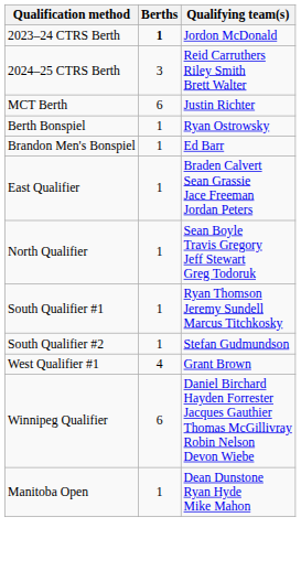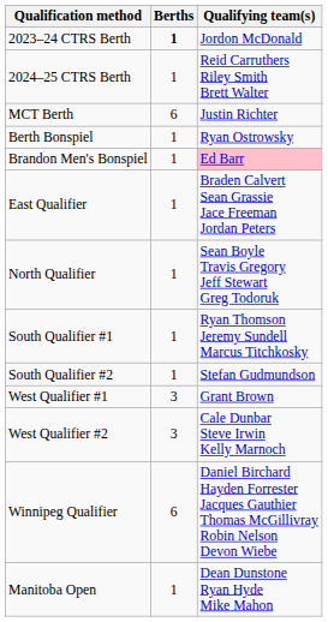 <table class="wikitable">
 <tr>
 <th scope="col">Qualification method</th>
 <th scope="col">Berths</th>
 <th scope="col">Qualifying team(s)</th>
 </tr>
 <tr>
 <td>2023–24 CTRS Berth</td>
 <td style="text-align: center;"><strong>1</strong></td>
 <td><a href='#'>Jordon McDonald</a></td>
 </tr>
 <tr>
 <td>2024–25 CTRS Berth</td>
-<td style="text-align: center;">3</td>
+<td style="text-align: center;">1</td>
 <td><a href='#'>Reid Carruthers</a> <br> <a href='#'>Riley Smith</a> <br> <a href='#'>Brett Walter</a></td>
 </tr>
 <tr>
 <td>MCT Berth</td>
 <td style="text-align: center;">6</td>
 <td><a href='#'>Justin Richter</a></td>
 </tr>
 <tr>
 <td>Berth Bonspiel</td>
 <td style="text-align: center;">1</td>
 <td><a href='#'>Ryan Ostrowsky</a></td>
 </tr>
 <tr>
 <td>Brandon Men's Bonspiel</td>
 <td style="text-align: center;">1</td>
-<td><a href='#'>Ed Barr</a></td>
+<td style="background: pink;"><a href='#'>Ed Barr</a></td>
 </tr>
 <tr>
 <td>East Qualifier</td>
 <td style="text-align: center;">1</td>
 <td><a href='#'>Braden Calvert</a> <br> <a href='#'>Sean Grassie</a> <br> <a href='#'>Jace Freeman</a> <br> <a href='#'>Jordan Peters</a></td>
 </tr>
 <tr>
 <td>North Qualifier</td>
 <td style="text-align: center;">1</td>
 <td><a href='#'>Sean Boyle</a> <br> <a href='#'>Travis Gregory</a> <br> <a href='#'>Jeff Stewart</a> <br> <a href='#'>Greg Todoruk</a></td>
 </tr>
 <tr>
 <td>South Qualifier #1</td>
 <td style="text-align: center;">1</td>
 <td><a href='#'>Ryan Thomson</a> <br> <a href='#'>Jeremy Sundell</a> <br> <a href='#'>Marcus Titchkosky</a></td>
 </tr>
 <tr>
 <td>South Qualifier #2</td>
 <td style="text-align: center;">1</td>
 <td><a href='#'>Stefan Gudmundson</a></td>
 </tr>
 <tr>
 <td>West Qualifier #1</td>
-<td style="text-align: center;">4</td>
+<td style="text-align: center;">3</td>
 <td><a href='#'>Grant Brown</a></td>
+</tr>
+<tr>
+<td>West Qualifier #2</td>
+<td style="text-align: center;">3</td>
+<td><a href='#'>Cale Dunbar</a> <br> <a href='#'>Steve Irwin</a> <br> <a href='#'>Kelly Marnoch</a></td>
 </tr>
 <tr>
 <td>Winnipeg Qualifier</td>
 <td style="text-align: center;">6</td>
 <td><a href='#'>Daniel Birchard</a> <br> <a href='#'>Hayden Forrester</a> <br> <a href='#'>Jacques Gauthier</a> <br> <a href='#'>Thomas McGillivray</a> <br> <a href='#'>Robin Nelson</a> <br> <a href='#'>Devon Wiebe</a></td>
 </tr>
 <tr>
 <td>Manitoba Open</td>
 <td style="text-align: center;">1</td>
 <td><a href='#'>Dean Dunstone</a> <br> <a href='#'>Ryan Hyde</a> <br> <a href='#'>Mike Mahon</a></td>
 </tr>
 </table>
